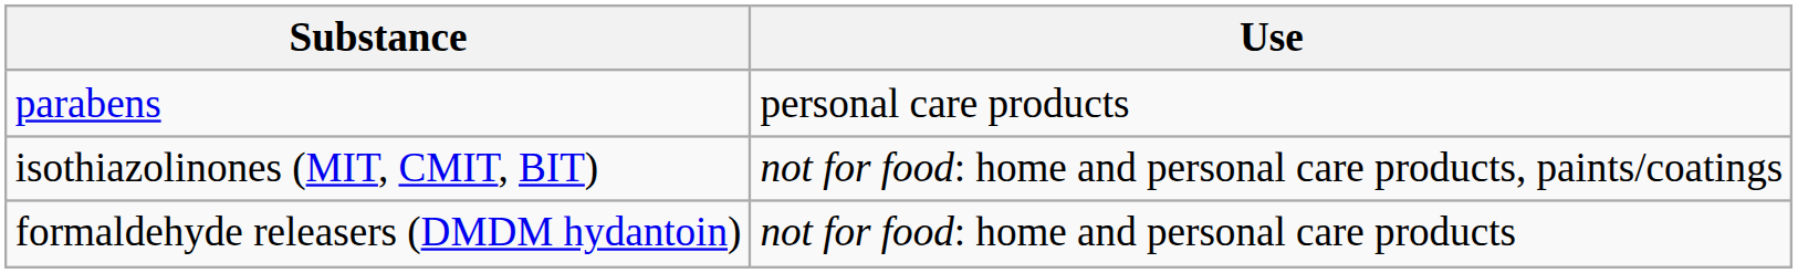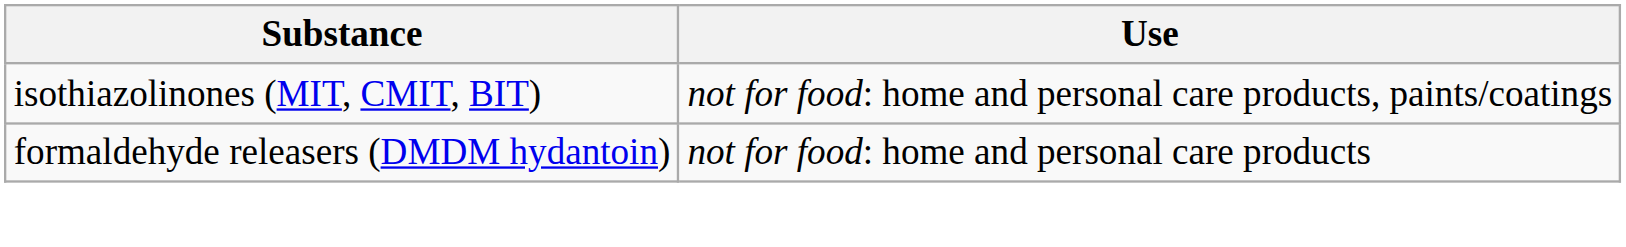 <table class=wikitable>
 <tr>
 <th>Substance</th>
 <th>Use</th>
-</tr>
-<tr>
-<td><a href='#'>parabens</a></td>
-<td>personal care products</td>
 </tr>
 <tr>
 <td>isothiazolinones (<a href='#'>MIT</a>, <a href='#'>CMIT</a>, <a href='#'>BIT</a>)</td>
 <td><em>not for food</em>: home and personal care products, paints/coatings</td>
 </tr>
 <tr>
 <td>formaldehyde releasers (<a href='#'>DMDM hydantoin</a>)</td>
 <td><em>not for food</em>: home and personal care products</td>
 </tr>
 </table>
